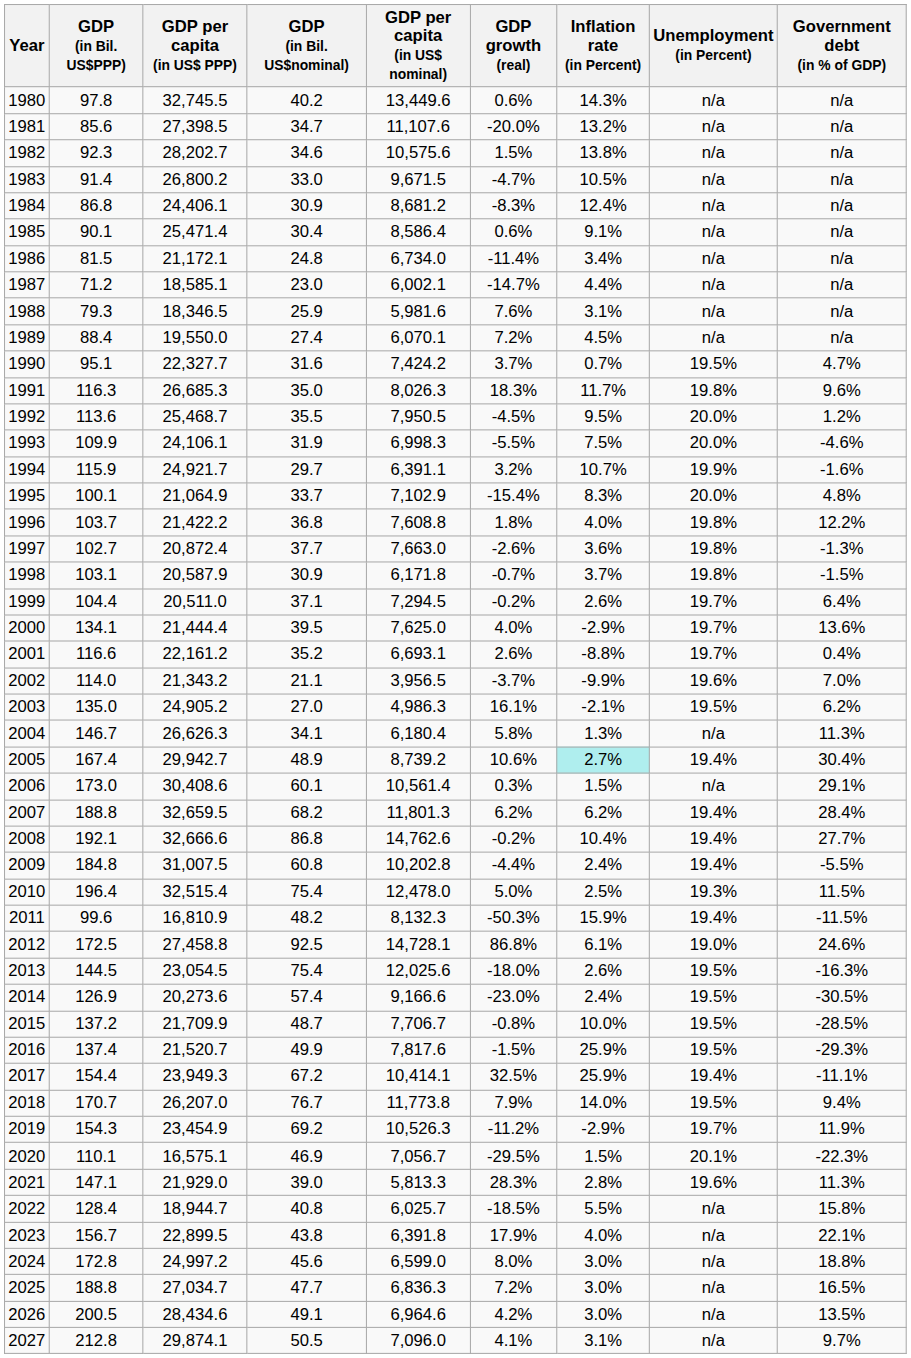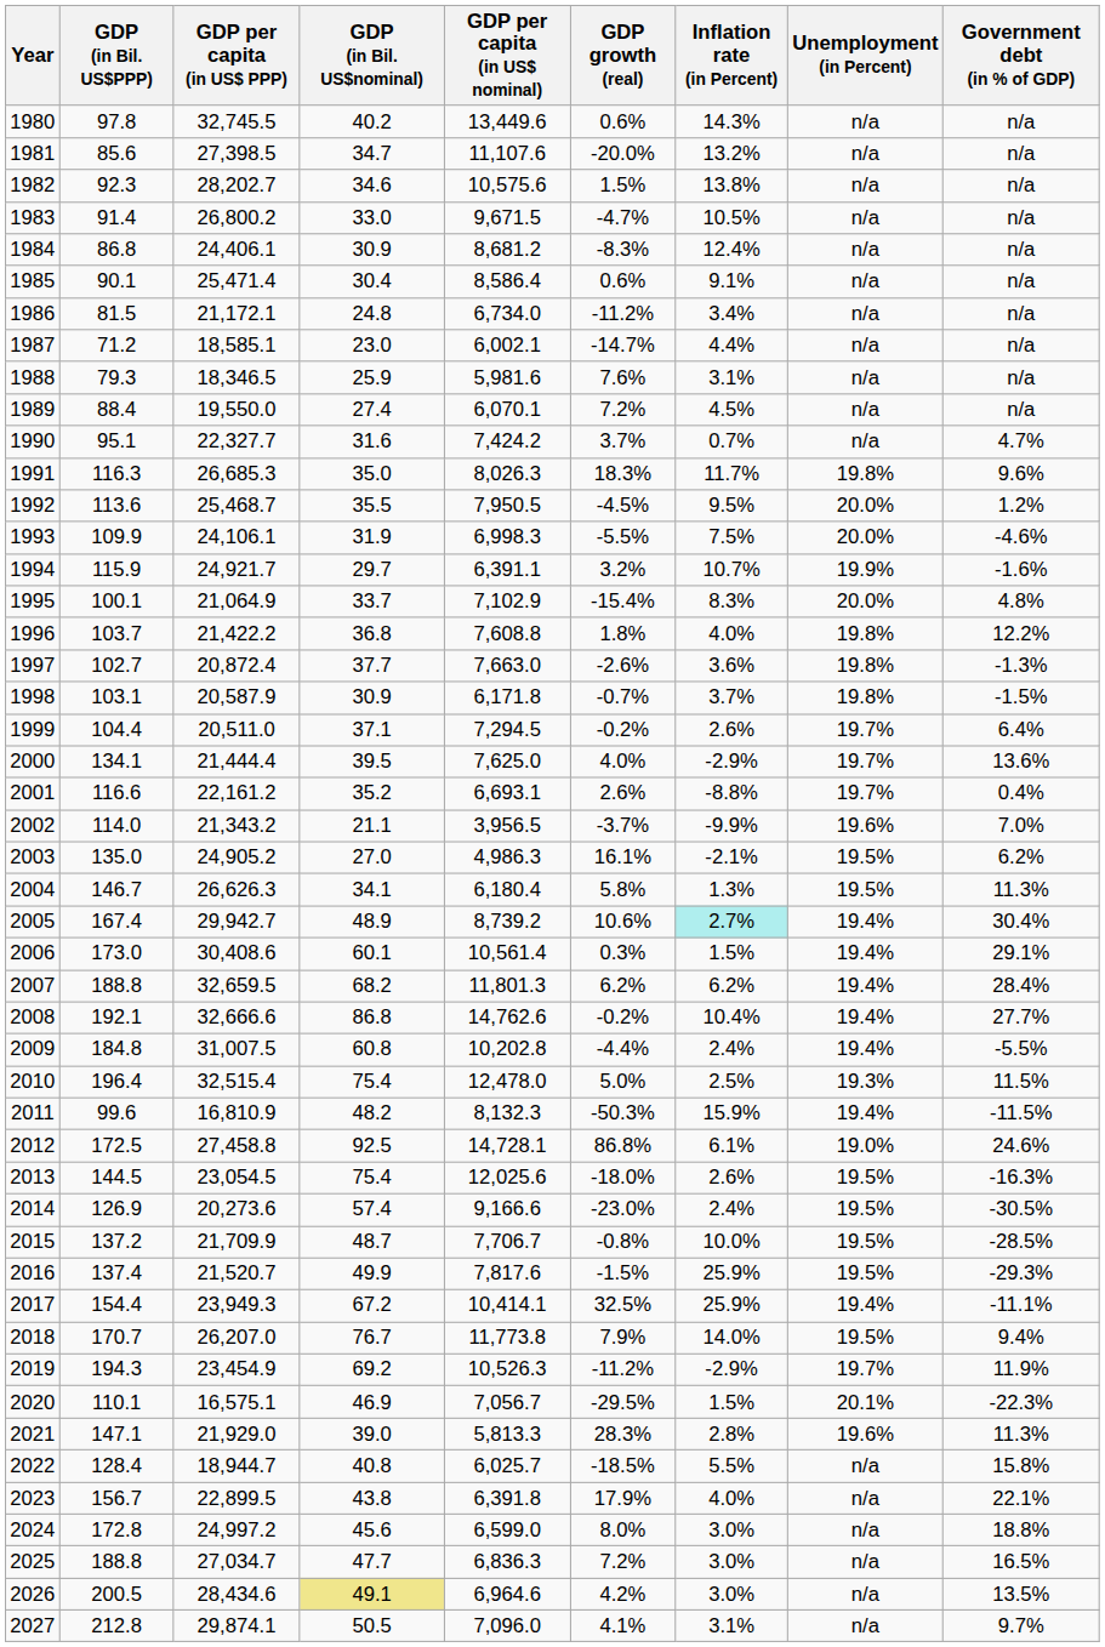 <table class="wikitable" style="text-align:center;">
 <tr>
 <th>Year</th>
 <th>GDP<br><small>(in Bil. US$PPP)</small></th>
 <th>GDP per capita<br><small>(in US$ PPP)</small></th>
 <th>GDP<br><small>(in Bil. US$nominal)</small></th>
 <th>GDP per capita<br><small>(in US$ nominal)</small></th>
 <th>GDP growth<br><small>(real)</small></th>
 <th>Inflation rate<br><small>(in Percent)</small></th>
 <th>Unemployment<br><small>(in Percent)</small></th>
 <th>Government debt<br><small>(in % of GDP)</small></th>
 </tr>
 <tr>
 <td>1980</td>
 <td>97.8</td>
 <td>32,745.5</td>
 <td>40.2</td>
 <td>13,449.6</td>
 <td>0.6%</td>
 <td>14.3%</td>
 <td>n/a</td>
 <td>n/a</td>
 </tr>
 <tr>
 <td>1981</td>
 <td>85.6</td>
 <td>27,398.5</td>
 <td>34.7</td>
 <td>11,107.6</td>
 <td>-20.0%</td>
 <td>13.2%</td>
 <td>n/a</td>
 <td>n/a</td>
 </tr>
 <tr>
 <td>1982</td>
 <td>92.3</td>
 <td>28,202.7</td>
 <td>34.6</td>
 <td>10,575.6</td>
 <td>1.5%</td>
 <td>13.8%</td>
 <td>n/a</td>
 <td>n/a</td>
 </tr>
 <tr>
 <td>1983</td>
 <td>91.4</td>
 <td>26,800.2</td>
 <td>33.0</td>
 <td>9,671.5</td>
 <td>-4.7%</td>
 <td>10.5%</td>
 <td>n/a</td>
 <td>n/a</td>
 </tr>
 <tr>
 <td>1984</td>
 <td>86.8</td>
 <td>24,406.1</td>
 <td>30.9</td>
 <td>8,681.2</td>
 <td>-8.3%</td>
 <td>12.4%</td>
 <td>n/a</td>
 <td>n/a</td>
 </tr>
 <tr>
 <td>1985</td>
 <td>90.1</td>
 <td>25,471.4</td>
 <td>30.4</td>
 <td>8,586.4</td>
 <td>0.6%</td>
 <td>9.1%</td>
 <td>n/a</td>
 <td>n/a</td>
 </tr>
 <tr>
 <td>1986</td>
 <td>81.5</td>
 <td>21,172.1</td>
 <td>24.8</td>
 <td>6,734.0</td>
-<td>-11.4%</td>
+<td>-11.2%</td>
 <td>3.4%</td>
 <td>n/a</td>
 <td>n/a</td>
 </tr>
 <tr>
 <td>1987</td>
 <td>71.2</td>
 <td>18,585.1</td>
 <td>23.0</td>
 <td>6,002.1</td>
 <td>-14.7%</td>
 <td>4.4%</td>
 <td>n/a</td>
 <td>n/a</td>
 </tr>
 <tr>
 <td>1988</td>
 <td>79.3</td>
 <td>18,346.5</td>
 <td>25.9</td>
 <td>5,981.6</td>
 <td>7.6%</td>
 <td>3.1%</td>
 <td>n/a</td>
 <td>n/a</td>
 </tr>
 <tr>
 <td>1989</td>
 <td>88.4</td>
 <td>19,550.0</td>
 <td>27.4</td>
 <td>6,070.1</td>
 <td>7.2%</td>
 <td>4.5%</td>
 <td>n/a</td>
 <td>n/a</td>
 </tr>
 <tr>
 <td>1990</td>
 <td>95.1</td>
 <td>22,327.7</td>
 <td>31.6</td>
 <td>7,424.2</td>
 <td>3.7%</td>
 <td>0.7%</td>
-<td>19.5%</td>
+<td>n/a</td>
 <td>4.7%</td>
 </tr>
 <tr>
 <td>1991</td>
 <td>116.3</td>
 <td>26,685.3</td>
 <td>35.0</td>
 <td>8,026.3</td>
 <td>18.3%</td>
 <td>11.7%</td>
 <td>19.8%</td>
 <td>9.6%</td>
 </tr>
 <tr>
 <td>1992</td>
 <td>113.6</td>
 <td>25,468.7</td>
 <td>35.5</td>
 <td>7,950.5</td>
 <td>-4.5%</td>
 <td>9.5%</td>
 <td>20.0%</td>
 <td>1.2%</td>
 </tr>
 <tr>
 <td>1993</td>
 <td>109.9</td>
 <td>24,106.1</td>
 <td>31.9</td>
 <td>6,998.3</td>
 <td>-5.5%</td>
 <td>7.5%</td>
 <td>20.0%</td>
 <td>-4.6%</td>
 </tr>
 <tr>
 <td>1994</td>
 <td>115.9</td>
 <td>24,921.7</td>
 <td>29.7</td>
 <td>6,391.1</td>
 <td>3.2%</td>
 <td>10.7%</td>
 <td>19.9%</td>
 <td>-1.6%</td>
 </tr>
 <tr>
 <td>1995</td>
 <td>100.1</td>
 <td>21,064.9</td>
 <td>33.7</td>
 <td>7,102.9</td>
 <td>-15.4%</td>
 <td>8.3%</td>
 <td>20.0%</td>
 <td>4.8%</td>
 </tr>
 <tr>
 <td>1996</td>
 <td>103.7</td>
 <td>21,422.2</td>
 <td>36.8</td>
 <td>7,608.8</td>
 <td>1.8%</td>
 <td>4.0%</td>
 <td>19.8%</td>
 <td>12.2%</td>
 </tr>
 <tr>
 <td>1997</td>
 <td>102.7</td>
 <td>20,872.4</td>
 <td>37.7</td>
 <td>7,663.0</td>
 <td>-2.6%</td>
 <td>3.6%</td>
 <td>19.8%</td>
 <td>-1.3%</td>
 </tr>
 <tr>
 <td>1998</td>
 <td>103.1</td>
 <td>20,587.9</td>
 <td>30.9</td>
 <td>6,171.8</td>
 <td>-0.7%</td>
 <td>3.7%</td>
 <td>19.8%</td>
 <td>-1.5%</td>
 </tr>
 <tr>
 <td>1999</td>
 <td>104.4</td>
 <td>20,511.0</td>
 <td>37.1</td>
 <td>7,294.5</td>
 <td>-0.2%</td>
 <td>2.6%</td>
 <td>19.7%</td>
 <td>6.4%</td>
 </tr>
 <tr>
 <td>2000</td>
 <td>134.1</td>
 <td>21,444.4</td>
 <td>39.5</td>
 <td>7,625.0</td>
 <td>4.0%</td>
 <td>-2.9%</td>
 <td>19.7%</td>
 <td>13.6%</td>
 </tr>
 <tr>
 <td>2001</td>
 <td>116.6</td>
 <td>22,161.2</td>
 <td>35.2</td>
 <td>6,693.1</td>
 <td>2.6%</td>
 <td>-8.8%</td>
 <td>19.7%</td>
 <td>0.4%</td>
 </tr>
 <tr>
 <td>2002</td>
 <td>114.0</td>
 <td>21,343.2</td>
 <td>21.1</td>
 <td>3,956.5</td>
 <td>-3.7%</td>
 <td>-9.9%</td>
 <td>19.6%</td>
 <td>7.0%</td>
 </tr>
 <tr>
 <td>2003</td>
 <td>135.0</td>
 <td>24,905.2</td>
 <td>27.0</td>
 <td>4,986.3</td>
 <td>16.1%</td>
 <td>-2.1%</td>
 <td>19.5%</td>
 <td>6.2%</td>
 </tr>
 <tr>
 <td>2004</td>
 <td>146.7</td>
 <td>26,626.3</td>
 <td>34.1</td>
 <td>6,180.4</td>
 <td>5.8%</td>
 <td>1.3%</td>
-<td>n/a</td>
+<td>19.5%</td>
 <td>11.3%</td>
 </tr>
 <tr>
 <td>2005</td>
 <td>167.4</td>
 <td>29,942.7</td>
 <td>48.9</td>
 <td>8,739.2</td>
 <td>10.6%</td>
 <td style="background: paleturquoise;">2.7%</td>
 <td>19.4%</td>
 <td>30.4%</td>
 </tr>
 <tr>
 <td>2006</td>
 <td>173.0</td>
 <td>30,408.6</td>
 <td>60.1</td>
 <td>10,561.4</td>
 <td>0.3%</td>
 <td>1.5%</td>
-<td>n/a</td>
+<td>19.4%</td>
 <td>29.1%</td>
 </tr>
 <tr>
 <td>2007</td>
 <td>188.8</td>
 <td>32,659.5</td>
 <td>68.2</td>
 <td>11,801.3</td>
 <td>6.2%</td>
 <td>6.2%</td>
 <td>19.4%</td>
 <td>28.4%</td>
 </tr>
 <tr>
 <td>2008</td>
 <td>192.1</td>
 <td>32,666.6</td>
 <td>86.8</td>
 <td>14,762.6</td>
 <td>-0.2%</td>
 <td>10.4%</td>
 <td>19.4%</td>
 <td>27.7%</td>
 </tr>
 <tr>
 <td>2009</td>
 <td>184.8</td>
 <td>31,007.5</td>
 <td>60.8</td>
 <td>10,202.8</td>
 <td>-4.4%</td>
 <td>2.4%</td>
 <td>19.4%</td>
 <td>-5.5%</td>
 </tr>
 <tr>
 <td>2010</td>
 <td>196.4</td>
 <td>32,515.4</td>
 <td>75.4</td>
 <td>12,478.0</td>
 <td>5.0%</td>
 <td>2.5%</td>
 <td>19.3%</td>
 <td>11.5%</td>
 </tr>
 <tr>
 <td>2011</td>
 <td>99.6</td>
 <td>16,810.9</td>
 <td>48.2</td>
 <td>8,132.3</td>
 <td>-50.3%</td>
 <td>15.9%</td>
 <td>19.4%</td>
 <td>-11.5%</td>
 </tr>
 <tr>
 <td>2012</td>
 <td>172.5</td>
 <td>27,458.8</td>
 <td>92.5</td>
 <td>14,728.1</td>
 <td>86.8%</td>
 <td>6.1%</td>
 <td>19.0%</td>
 <td>24.6%</td>
 </tr>
 <tr>
 <td>2013</td>
 <td>144.5</td>
 <td>23,054.5</td>
 <td>75.4</td>
 <td>12,025.6</td>
 <td>-18.0%</td>
 <td>2.6%</td>
 <td>19.5%</td>
 <td>-16.3%</td>
 </tr>
 <tr>
 <td>2014</td>
 <td>126.9</td>
 <td>20,273.6</td>
 <td>57.4</td>
 <td>9,166.6</td>
 <td>-23.0%</td>
 <td>2.4%</td>
 <td>19.5%</td>
 <td>-30.5%</td>
 </tr>
 <tr>
 <td>2015</td>
 <td>137.2</td>
 <td>21,709.9</td>
 <td>48.7</td>
 <td>7,706.7</td>
 <td>-0.8%</td>
 <td>10.0%</td>
 <td>19.5%</td>
 <td>-28.5%</td>
 </tr>
 <tr>
 <td>2016</td>
 <td>137.4</td>
 <td>21,520.7</td>
 <td>49.9</td>
 <td>7,817.6</td>
 <td>-1.5%</td>
 <td>25.9%</td>
 <td>19.5%</td>
 <td>-29.3%</td>
 </tr>
 <tr>
 <td>2017</td>
 <td>154.4</td>
 <td>23,949.3</td>
 <td>67.2</td>
 <td>10,414.1</td>
 <td>32.5%</td>
 <td>25.9%</td>
 <td>19.4%</td>
 <td>-11.1%</td>
 </tr>
 <tr>
 <td>2018</td>
 <td>170.7</td>
 <td>26,207.0</td>
 <td>76.7</td>
 <td>11,773.8</td>
 <td>7.9%</td>
 <td>14.0%</td>
 <td>19.5%</td>
 <td>9.4%</td>
 </tr>
 <tr>
 <td>2019</td>
-<td>154.3</td>
+<td>194.3</td>
 <td>23,454.9</td>
 <td>69.2</td>
 <td>10,526.3</td>
 <td>-11.2%</td>
 <td>-2.9%</td>
 <td>19.7%</td>
 <td>11.9%</td>
 </tr>
 <tr>
 <td>2020</td>
 <td>110.1</td>
 <td>16,575.1</td>
 <td>46.9</td>
 <td>7,056.7</td>
 <td>-29.5%</td>
 <td>1.5%</td>
 <td>20.1%</td>
 <td>-22.3%</td>
 </tr>
 <tr>
 <td>2021</td>
 <td>147.1</td>
 <td>21,929.0</td>
 <td>39.0</td>
 <td>5,813.3</td>
 <td>28.3%</td>
 <td>2.8%</td>
 <td>19.6%</td>
 <td>11.3%</td>
 </tr>
 <tr>
 <td>2022</td>
 <td>128.4</td>
 <td>18,944.7</td>
 <td>40.8</td>
 <td>6,025.7</td>
 <td>-18.5%</td>
 <td>5.5%</td>
 <td>n/a</td>
 <td>15.8%</td>
 </tr>
 <tr>
 <td>2023</td>
 <td>156.7</td>
 <td>22,899.5</td>
 <td>43.8</td>
 <td>6,391.8</td>
 <td>17.9%</td>
 <td>4.0%</td>
 <td>n/a</td>
 <td>22.1%</td>
 </tr>
 <tr>
 <td>2024</td>
 <td>172.8</td>
 <td>24,997.2</td>
 <td>45.6</td>
 <td>6,599.0</td>
 <td>8.0%</td>
 <td>3.0%</td>
 <td>n/a</td>
 <td>18.8%</td>
 </tr>
 <tr>
 <td>2025</td>
 <td>188.8</td>
 <td>27,034.7</td>
 <td>47.7</td>
 <td>6,836.3</td>
 <td>7.2%</td>
 <td>3.0%</td>
 <td>n/a</td>
 <td>16.5%</td>
 </tr>
 <tr>
 <td>2026</td>
 <td>200.5</td>
 <td>28,434.6</td>
-<td>49.1</td>
+<td style="background: khaki;">49.1</td>
 <td>6,964.6</td>
 <td>4.2%</td>
 <td>3.0%</td>
 <td>n/a</td>
 <td>13.5%</td>
 </tr>
 <tr>
 <td>2027</td>
 <td>212.8</td>
 <td>29,874.1</td>
 <td>50.5</td>
 <td>7,096.0</td>
 <td>4.1%</td>
 <td>3.1%</td>
 <td>n/a</td>
 <td>9.7%</td>
 </tr>
 </table>
